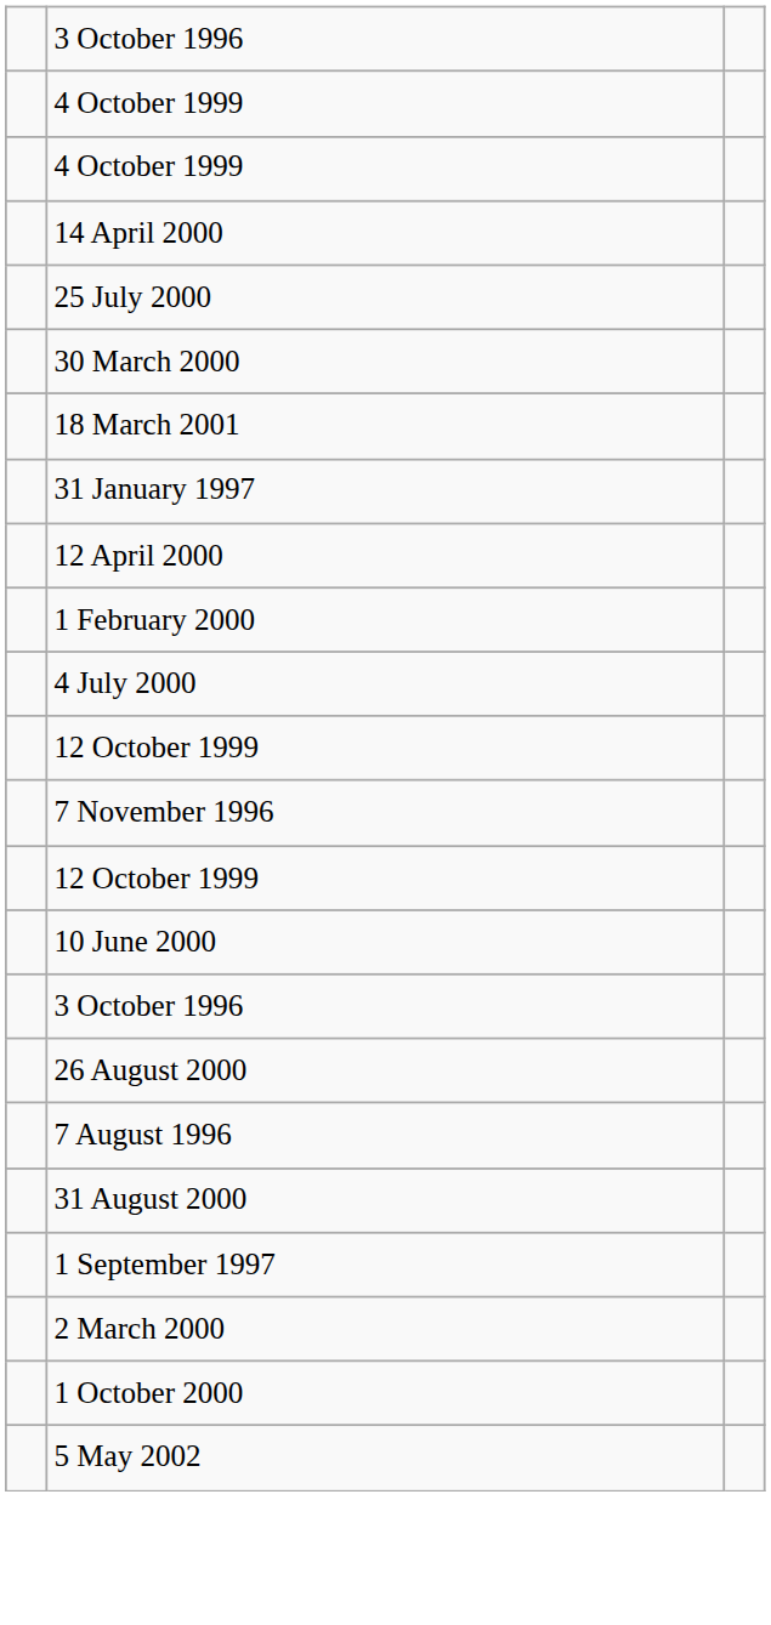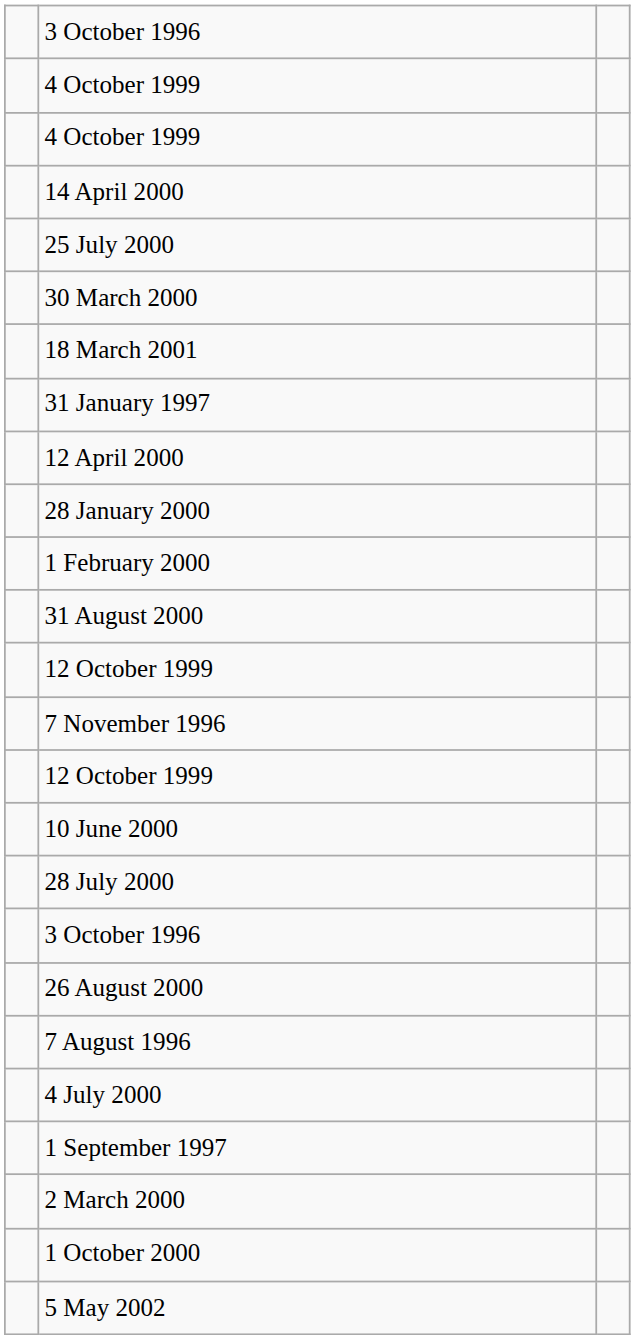 <table class="wikitable" style="font-size: 89%; float: left; width: 25em; margin-right: 1em; line-height: 1.65em">
 <tr>
 <td></td>
 <td>3 October 1996</td>
 <td></td>
 </tr>
 <tr>
 <td></td>
 <td>4 October 1999</td>
 <td></td>
 </tr>
 <tr>
 <td></td>
 <td>4 October 1999</td>
 <td></td>
 </tr>
 <tr>
 <td></td>
 <td>14 April 2000</td>
 <td></td>
 </tr>
 <tr>
 <td></td>
 <td>25 July 2000</td>
 <td></td>
 </tr>
 <tr>
 <td></td>
 <td>30 March 2000</td>
 <td></td>
 </tr>
 <tr>
 <td></td>
 <td>18 March 2001</td>
 <td></td>
 </tr>
 <tr>
 <td></td>
 <td>31 January 1997</td>
 <td></td>
 </tr>
 <tr>
 <td></td>
 <td>12 April 2000</td>
 <td></td>
 </tr>
 <tr>
 <td></td>
+<td>28 January 2000</td>
+<td></td>
+</tr>
+<tr>
+<td></td>
 <td>1 February 2000</td>
 <td></td>
 </tr>
 <tr>
 <td></td>
-<td>4 July 2000</td>
+<td>31 August 2000</td>
 <td></td>
 </tr>
 <tr>
 <td></td>
 <td>12 October 1999</td>
 <td></td>
 </tr>
 <tr>
 <td></td>
 <td>7 November 1996</td>
 <td></td>
 </tr>
 <tr>
 <td></td>
 <td>12 October 1999</td>
 <td></td>
 </tr>
 <tr>
 <td></td>
 <td>10 June 2000</td>
 <td></td>
 </tr>
 <tr>
 <td></td>
+<td>28 July 2000</td>
+<td></td>
+</tr>
+<tr>
+<td></td>
 <td>3 October 1996</td>
 <td></td>
 </tr>
 <tr>
 <td></td>
 <td>26 August 2000</td>
 <td></td>
 </tr>
 <tr>
 <td></td>
 <td>7 August 1996</td>
 <td></td>
 </tr>
 <tr>
 <td></td>
-<td>31 August 2000</td>
+<td>4 July 2000</td>
 <td></td>
 </tr>
 <tr>
 <td></td>
 <td>1 September 1997</td>
 <td></td>
 </tr>
 <tr>
 <td></td>
 <td>2 March 2000</td>
 <td></td>
 </tr>
 <tr>
 <td></td>
 <td>1 October 2000</td>
 <td></td>
 </tr>
 <tr>
 <td></td>
 <td>5 May 2002</td>
 <td></td>
 </tr>
 </table>
